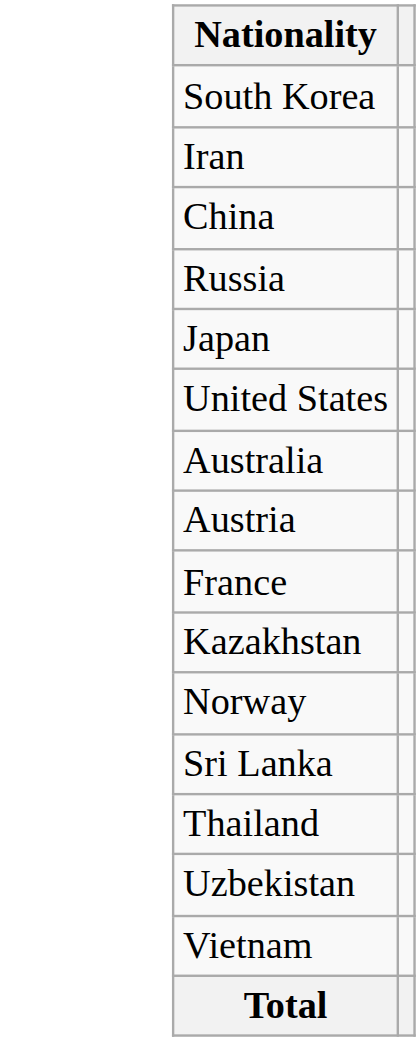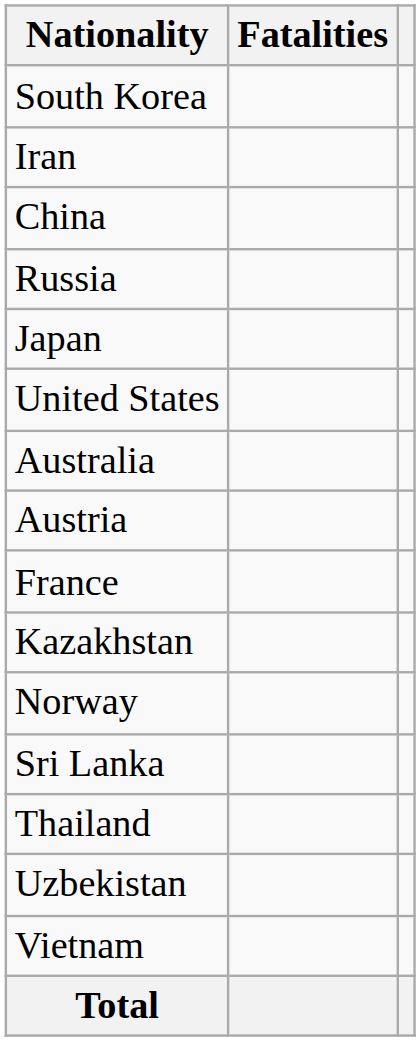 <table class="wikitable sortable" style="text-align:left; float:right; clear:right;">
 <tr>
 <th>Nationality</th>
+<th>Fatalities</th>
 <th></th>
 </tr>
 <tr>
 <td> South Korea</td>
 <td></td>
+<td></td>
 </tr>
 <tr>
 <td> Iran</td>
+<td></td>
 <td></td>
 </tr>
 <tr>
 <td> China</td>
 <td></td>
+<td></td>
 </tr>
 <tr>
 <td> Russia</td>
+<td></td>
 <td></td>
 </tr>
 <tr>
 <td> Japan</td>
 <td></td>
+<td></td>
 </tr>
 <tr>
 <td> United States</td>
+<td></td>
 <td></td>
 </tr>
 <tr>
 <td> Australia</td>
 <td></td>
+<td></td>
 </tr>
 <tr>
 <td> Austria</td>
+<td></td>
 <td></td>
 </tr>
 <tr>
 <td> France</td>
 <td></td>
+<td></td>
 </tr>
 <tr>
 <td> Kazakhstan</td>
+<td></td>
 <td></td>
 </tr>
 <tr>
 <td> Norway</td>
 <td></td>
+<td></td>
 </tr>
 <tr>
 <td> Sri Lanka</td>
+<td></td>
 <td></td>
 </tr>
 <tr>
 <td> Thailand</td>
 <td></td>
+<td></td>
 </tr>
 <tr>
 <td> Uzbekistan</td>
+<td></td>
 <td></td>
 </tr>
 <tr>
 <td> Vietnam</td>
 <td></td>
+<td></td>
 </tr>
 <tr>
 <th>Total</th>
 <th></th>
+<th></th>
 </tr>
 </table>
